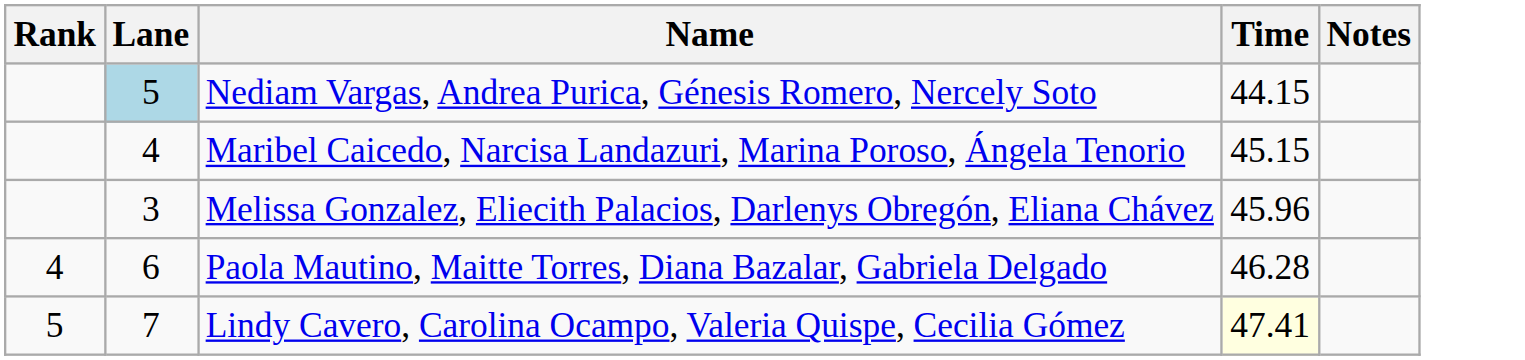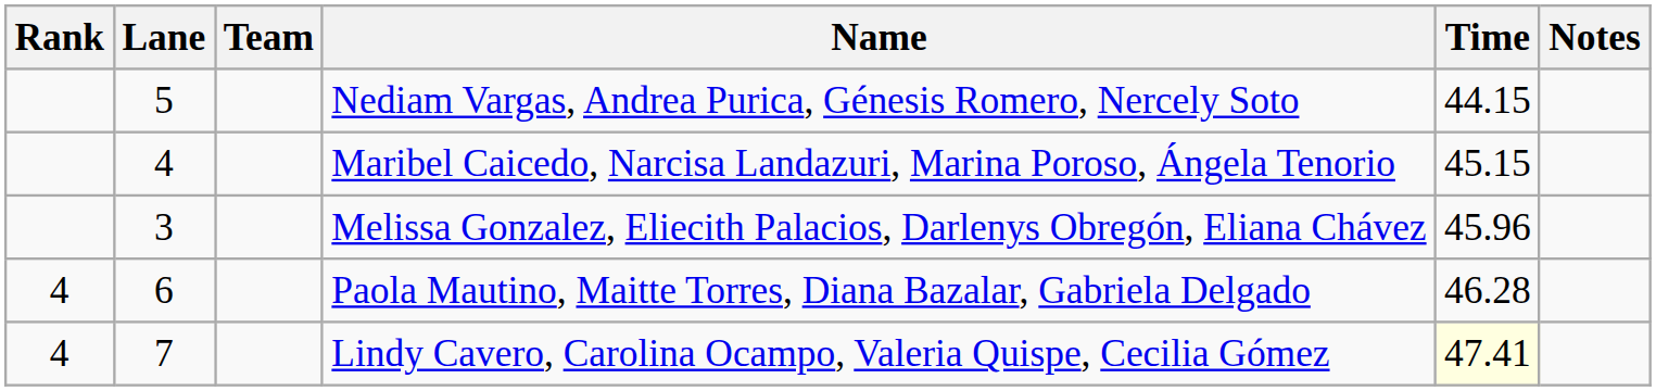 <table class="wikitable sortable" style="text-align:center;font-size:95%">
 <tr>
 <th>Rank</th>
 <th>Lane</th>
+<th>Team</th>
 <th>Name</th>
 <th>Time</th>
 <th>Notes</th>
 </tr>
 <tr>
 <td></td>
-<td style="background: lightblue;">5</td>
+<td>5</td>
+<td align=left></td>
 <td align=left><a href='#'>Nediam Vargas</a>, <a href='#'>Andrea Purica</a>, <a href='#'>Génesis Romero</a>, <a href='#'>Nercely Soto</a></td>
 <td>44.15</td>
 <td></td>
 </tr>
 <tr>
 <td></td>
 <td>4</td>
+<td align=left></td>
 <td align=left><a href='#'>Maribel Caicedo</a>, <a href='#'>Narcisa Landazuri</a>, <a href='#'>Marina Poroso</a>, <a href='#'>Ángela Tenorio</a></td>
 <td>45.15</td>
 <td></td>
 </tr>
 <tr>
 <td></td>
 <td>3</td>
+<td align=left></td>
 <td align=left><a href='#'>Melissa Gonzalez</a>, <a href='#'>Eliecith Palacios</a>, <a href='#'>Darlenys Obregón</a>, <a href='#'>Eliana Chávez</a></td>
 <td>45.96</td>
 <td></td>
 </tr>
 <tr>
 <td>4</td>
 <td>6</td>
+<td align=left></td>
 <td align=left><a href='#'>Paola Mautino</a>, <a href='#'>Maitte Torres</a>, <a href='#'>Diana Bazalar</a>, <a href='#'>Gabriela Delgado</a></td>
 <td>46.28</td>
 <td></td>
 </tr>
 <tr>
-<td>5</td>
+<td>4</td>
 <td>7</td>
+<td align=left></td>
 <td align=left><a href='#'>Lindy Cavero</a>, <a href='#'>Carolina Ocampo</a>, <a href='#'>Valeria Quispe</a>, <a href='#'>Cecilia Gómez</a></td>
 <td style="background: lightyellow;">47.41</td>
 <td></td>
 </tr>
 </table>
